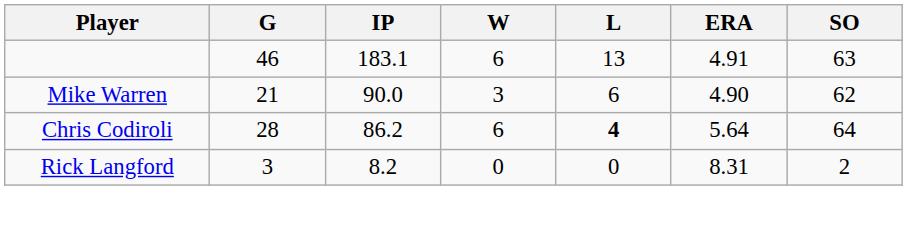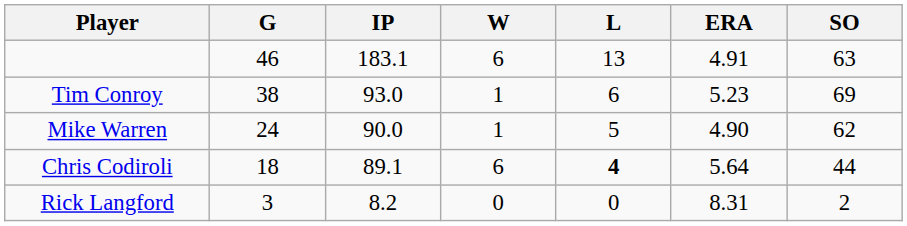 <table class="wikitable sortable">
 <tr>
 <th bgcolor="#DDDDFF" width="16%">Player</th>
 <th bgcolor="#DDDDFF" width="9%">G</th>
 <th bgcolor="#DDDDFF" width="9%">IP</th>
 <th bgcolor="#DDDDFF" width="9%">W</th>
 <th bgcolor="#DDDDFF" width="9%">L</th>
 <th bgcolor="#DDDDFF" width="9%">ERA</th>
 <th bgcolor="#DDDDFF" width="9%">SO</th>
 </tr>
 <tr align="center">
 <td></td>
 <td>46</td>
 <td>183.1</td>
 <td>6</td>
 <td>13</td>
 <td>4.91</td>
 <td>63</td>
 </tr>
+<tr align="center">
+<td><a href='#'>Tim Conroy</a></td>
+<td>38</td>
+<td>93.0</td>
+<td>1</td>
+<td>6</td>
+<td>5.23</td>
+<td>69</td>
+</tr>
 <tr align=center>
 <td><a href='#'>Mike Warren</a></td>
-<td>21</td>
+<td>24</td>
 <td>90.0</td>
-<td>3</td>
-<td>6</td>
+<td>1</td>
+<td>5</td>
 <td>4.90</td>
 <td>62</td>
 </tr>
 <tr align=center>
 <td><a href='#'>Chris Codiroli</a></td>
-<td>28</td>
-<td>86.2</td>
+<td>18</td>
+<td>89.1</td>
 <td>6</td>
 <td><strong>4</strong></td>
 <td>5.64</td>
-<td>64</td>
+<td>44</td>
 </tr>
 <tr align=center>
 <td><a href='#'>Rick Langford</a></td>
 <td>3</td>
 <td>8.2</td>
 <td>0</td>
 <td>0</td>
 <td>8.31</td>
 <td>2</td>
 </tr>
 </table>
